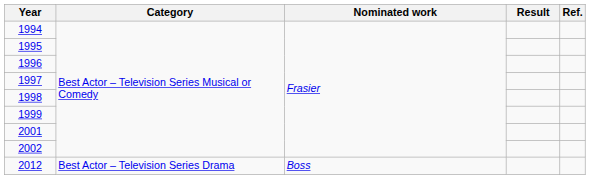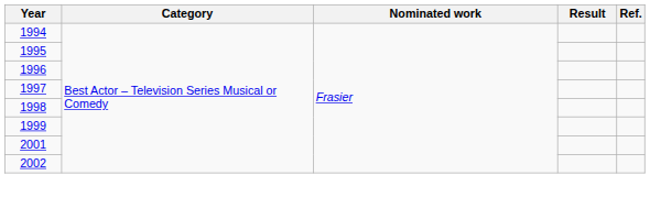 <table class=wikitable>
 <tr>
 <th scope="col" style="width:5em;">Year</th>
 <th scope="col" style="width:26em;">Category</th>
 <th scope="col" style="width:25em;">Nominated work</th>
 <th scope="col" style="width:5em;">Result</th>
 <th>Ref.</th>
 </tr>
 <tr>
 <td style="text-align:center;"><a href='#'>1994</a></td>
 <td rowspan="8"><a href='#'>Best Actor – Television Series Musical or Comedy</a></td>
 <td rowspan="8"><em><a href='#'>Frasier</a></em></td>
 <td></td>
 <td></td>
 </tr>
 <tr>
 <td style="text-align:center;"><a href='#'>1995</a></td>
 <td></td>
 <td></td>
 </tr>
 <tr>
 <td style="text-align:center;"><a href='#'>1996</a></td>
 <td></td>
 <td></td>
 </tr>
 <tr>
 <td style="text-align:center;"><a href='#'>1997</a></td>
 <td></td>
 <td></td>
 </tr>
 <tr>
 <td style="text-align:center;"><a href='#'>1998</a></td>
 <td></td>
 <td></td>
 </tr>
 <tr>
 <td style="text-align:center;"><a href='#'>1999</a></td>
 <td></td>
 <td></td>
 </tr>
 <tr>
 <td style="text-align:center;"><a href='#'>2001</a></td>
 <td></td>
 <td></td>
 </tr>
 <tr>
 <td style="text-align:center;"><a href='#'>2002</a></td>
 <td></td>
 <td></td>
 </tr>
-<tr>
-<td style="text-align:center;"><a href='#'>2012</a></td>
-<td><a href='#'>Best Actor – Television Series Drama</a></td>
-<td><em><a href='#'>Boss</a></em></td>
-<td></td>
-<td></td>
-</tr>
 </table>
